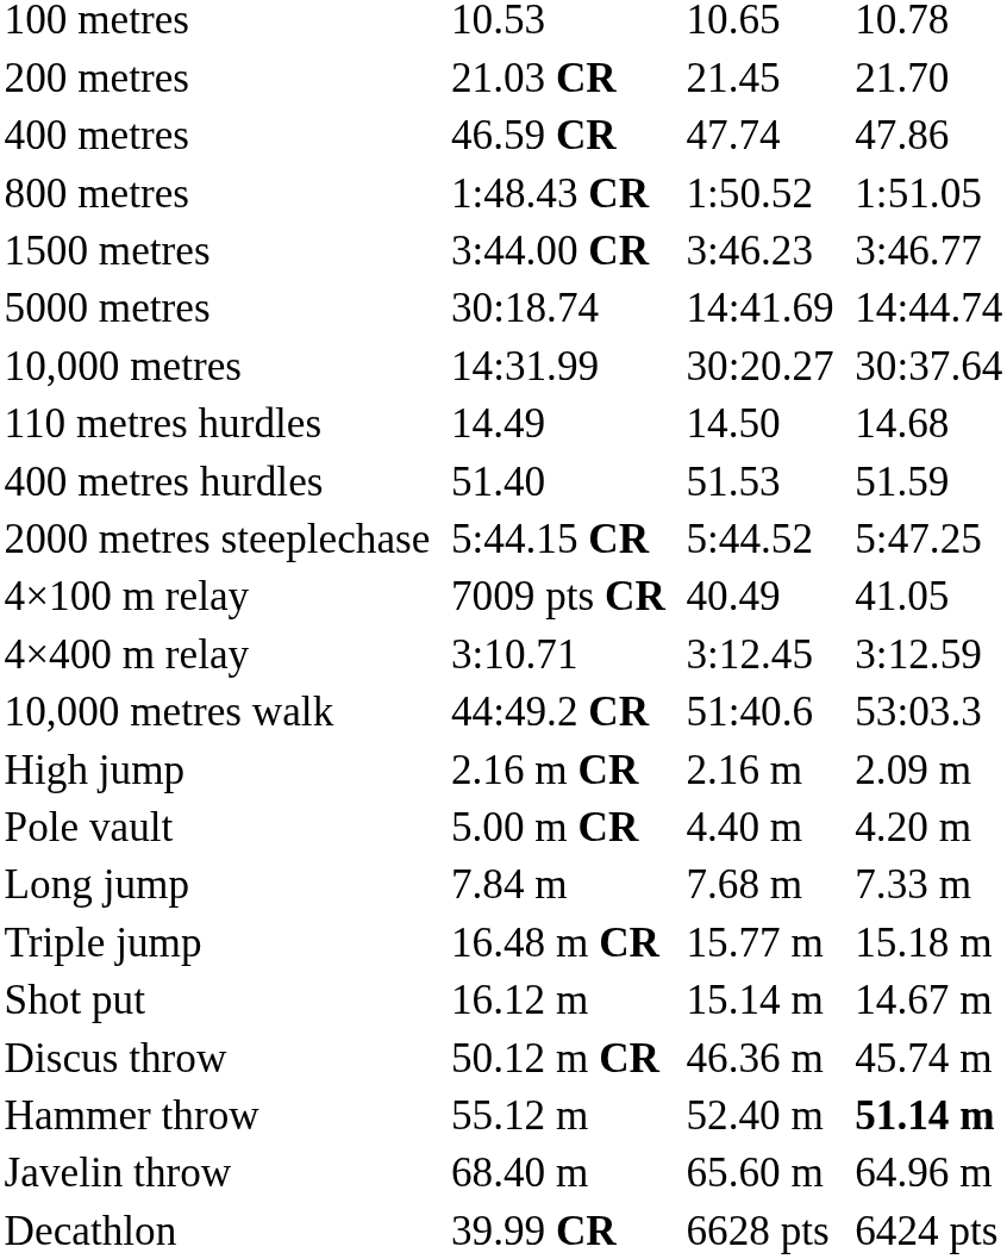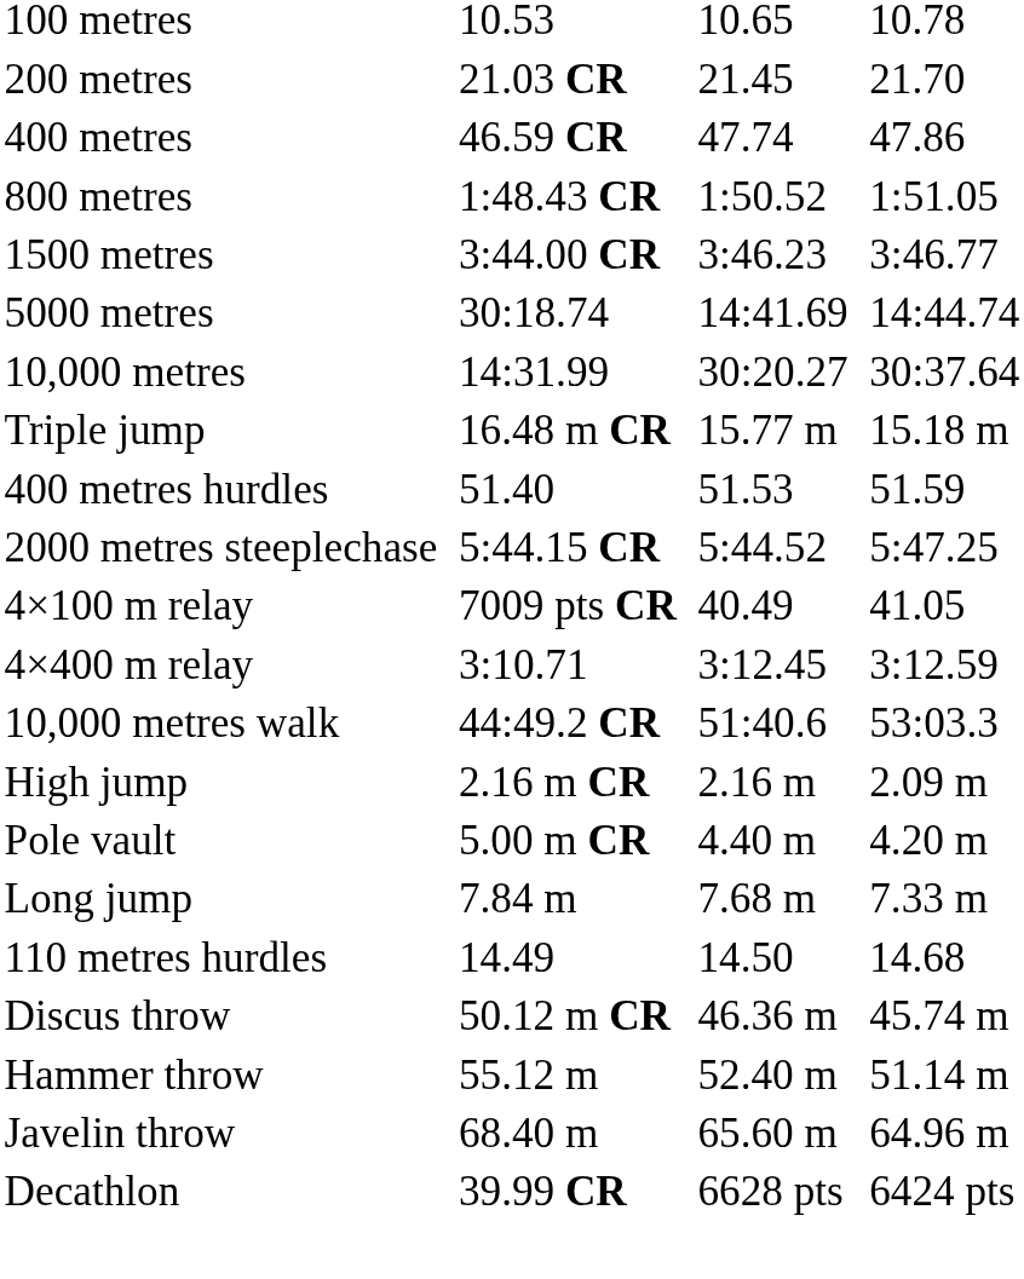 <table>
 <tr>
 <td>100 metres</td>
 <td></td>
 <td>10.53</td>
 <td></td>
 <td>10.65</td>
 <td></td>
 <td>10.78</td>
 </tr>
 <tr>
 <td>200 metres</td>
 <td></td>
 <td>21.03 <strong>CR</strong></td>
 <td></td>
 <td>21.45</td>
 <td></td>
 <td>21.70</td>
 </tr>
 <tr>
 <td>400 metres</td>
 <td></td>
 <td>46.59 <strong>CR</strong></td>
 <td></td>
 <td>47.74</td>
 <td></td>
 <td>47.86</td>
 </tr>
 <tr>
 <td>800 metres</td>
 <td></td>
 <td>1:48.43 <strong>CR</strong></td>
 <td></td>
 <td>1:50.52</td>
 <td></td>
 <td>1:51.05</td>
 </tr>
 <tr>
 <td>1500 metres</td>
 <td></td>
 <td>3:44.00 <strong>CR</strong></td>
 <td></td>
 <td>3:46.23</td>
 <td></td>
 <td>3:46.77</td>
 </tr>
 <tr>
 <td>5000 metres</td>
 <td></td>
 <td>30:18.74</td>
 <td></td>
 <td>14:41.69</td>
 <td></td>
 <td>14:44.74</td>
 </tr>
 <tr>
 <td>10,000 metres</td>
 <td></td>
 <td>14:31.99</td>
 <td></td>
 <td>30:20.27</td>
 <td></td>
 <td>30:37.64</td>
 </tr>
 <tr>
-<td>110 metres hurdles</td>
+<td>Triple jump</td>
 <td></td>
-<td>14.49</td>
+<td>16.48 m <strong>CR</strong></td>
 <td></td>
-<td>14.50</td>
+<td>15.77 m</td>
 <td></td>
-<td>14.68</td>
+<td>15.18 m</td>
 </tr>
 <tr>
 <td>400 metres hurdles</td>
 <td></td>
 <td>51.40</td>
 <td></td>
 <td>51.53</td>
 <td></td>
 <td>51.59</td>
 </tr>
 <tr>
 <td>2000 metres steeplechase</td>
 <td></td>
 <td>5:44.15 <strong>CR</strong></td>
 <td></td>
 <td>5:44.52</td>
 <td></td>
 <td>5:47.25</td>
 </tr>
 <tr>
 <td>4×100 m relay</td>
 <td></td>
 <td>7009 pts <strong>CR</strong></td>
 <td></td>
 <td>40.49</td>
 <td></td>
 <td>41.05</td>
 </tr>
 <tr>
 <td>4×400 m relay</td>
 <td></td>
 <td>3:10.71</td>
 <td></td>
 <td>3:12.45</td>
 <td></td>
 <td>3:12.59</td>
 </tr>
 <tr>
 <td>10,000 metres walk</td>
 <td></td>
 <td>44:49.2 <strong>CR</strong></td>
 <td></td>
 <td>51:40.6</td>
 <td></td>
 <td>53:03.3</td>
 </tr>
 <tr>
 <td>High jump</td>
 <td></td>
 <td>2.16 m <strong>CR</strong></td>
 <td></td>
 <td>2.16 m</td>
 <td></td>
 <td>2.09 m</td>
 </tr>
 <tr>
 <td>Pole vault</td>
 <td></td>
 <td>5.00 m <strong>CR</strong></td>
 <td></td>
 <td>4.40 m</td>
 <td></td>
 <td>4.20 m</td>
 </tr>
 <tr>
 <td>Long jump</td>
 <td></td>
 <td>7.84 m</td>
 <td></td>
 <td>7.68 m</td>
 <td></td>
 <td>7.33 m</td>
 </tr>
 <tr>
-<td>Triple jump</td>
+<td>110 metres hurdles</td>
 <td></td>
-<td>16.48 m <strong>CR</strong></td>
+<td>14.49</td>
 <td></td>
-<td>15.77 m</td>
+<td>14.50</td>
 <td></td>
-<td>15.18 m</td>
-</tr>
-<tr>
-<td>Shot put</td>
-<td></td>
-<td>16.12 m</td>
-<td></td>
-<td>15.14 m</td>
-<td></td>
-<td>14.67 m</td>
+<td>14.68</td>
 </tr>
 <tr>
 <td>Discus throw</td>
 <td></td>
 <td>50.12 m <strong>CR</strong></td>
 <td></td>
 <td>46.36 m</td>
 <td></td>
 <td>45.74 m</td>
 </tr>
 <tr>
 <td>Hammer throw</td>
 <td></td>
 <td>55.12 m</td>
 <td></td>
 <td>52.40 m</td>
 <td></td>
-<td><strong>51.14 m</strong></td>
+<td>51.14 m</td>
 </tr>
 <tr>
 <td>Javelin throw</td>
 <td></td>
 <td>68.40 m</td>
 <td></td>
 <td>65.60 m</td>
 <td></td>
 <td>64.96 m</td>
 </tr>
 <tr>
 <td>Decathlon</td>
 <td></td>
 <td>39.99 <strong>CR</strong></td>
 <td></td>
 <td>6628 pts</td>
 <td></td>
 <td>6424 pts</td>
 </tr>
 </table>
